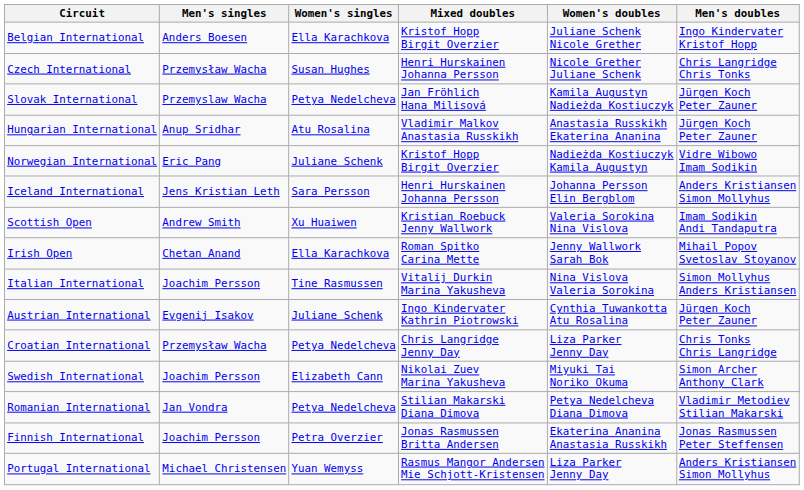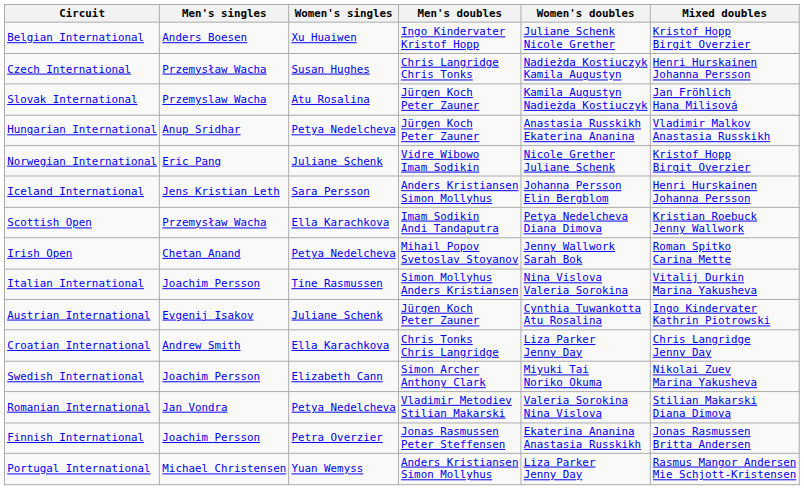 <table class=wikitable style="font-size:85%">
 <tr>
 <th>Circuit</th>
 <th>Men's singles</th>
 <th>Women's singles</th>
+<th>Men's doubles</th>
+<th>Women's doubles</th>
 <th>Mixed doubles</th>
-<th>Women's doubles</th>
-<th>Men's doubles</th>
 </tr>
 <tr>
 <td><a href='#'>Belgian International</a></td>
 <td> <a href='#'>Anders Boesen</a></td>
-<td> <a href='#'>Ella Karachkova</a></td>
+<td> <a href='#'>Xu Huaiwen</a></td>
+<td> <a href='#'>Ingo Kindervater</a><br> <a href='#'>Kristof Hopp</a></td>
+<td> <a href='#'>Juliane Schenk</a><br> <a href='#'>Nicole Grether</a></td>
 <td> <a href='#'>Kristof Hopp</a><br> <a href='#'>Birgit Overzier</a></td>
-<td> <a href='#'>Juliane Schenk</a><br> <a href='#'>Nicole Grether</a></td>
-<td> <a href='#'>Ingo Kindervater</a><br> <a href='#'>Kristof Hopp</a></td>
 </tr>
 <tr>
 <td><a href='#'>Czech International</a></td>
 <td> <a href='#'>Przemysław Wacha</a></td>
 <td> <a href='#'>Susan Hughes</a></td>
+<td> <a href='#'>Chris Langridge</a><br> <a href='#'>Chris Tonks</a></td>
+<td> <a href='#'>Nadieżda Kostiuczyk</a><br> <a href='#'>Kamila Augustyn</a></td>
 <td> <a href='#'>Henri Hurskainen</a><br> <a href='#'>Johanna Persson</a></td>
-<td> <a href='#'>Nicole Grether</a><br> <a href='#'>Juliane Schenk</a></td>
-<td> <a href='#'>Chris Langridge</a><br> <a href='#'>Chris Tonks</a></td>
 </tr>
 <tr>
 <td><a href='#'>Slovak International</a></td>
 <td> <a href='#'>Przemyslaw Wacha</a></td>
-<td> <a href='#'>Petya Nedelcheva</a></td>
+<td> <a href='#'>Atu Rosalina</a></td>
+<td> <a href='#'>Jürgen Koch</a><br> <a href='#'>Peter Zauner</a></td>
+<td> <a href='#'>Kamila Augustyn</a><br> <a href='#'>Nadieżda Kostiuczyk</a></td>
 <td> <a href='#'>Jan Fröhlich</a><br> <a href='#'>Hana Milisová</a></td>
-<td> <a href='#'>Kamila Augustyn</a><br> <a href='#'>Nadieżda Kostiuczyk</a></td>
-<td> <a href='#'>Jürgen Koch</a><br> <a href='#'>Peter Zauner</a></td>
 </tr>
 <tr>
 <td><a href='#'>Hungarian International</a></td>
 <td> <a href='#'>Anup Sridhar</a></td>
-<td> <a href='#'>Atu Rosalina</a></td>
+<td> <a href='#'>Petya Nedelcheva</a></td>
+<td> <a href='#'>Jürgen Koch</a><br> <a href='#'>Peter Zauner</a></td>
+<td> <a href='#'>Anastasia Russkikh</a><br> <a href='#'>Ekaterina Ananina</a></td>
 <td> <a href='#'>Vladimir Malkov</a><br> <a href='#'>Anastasia Russkikh</a></td>
-<td> <a href='#'>Anastasia Russkikh</a><br> <a href='#'>Ekaterina Ananina</a></td>
-<td> <a href='#'>Jürgen Koch</a><br> <a href='#'>Peter Zauner</a></td>
 </tr>
 <tr>
 <td><a href='#'>Norwegian International</a></td>
 <td> <a href='#'>Eric Pang</a></td>
 <td> <a href='#'>Juliane Schenk</a></td>
+<td> <a href='#'>Vidre Wibowo</a><br> <a href='#'>Imam Sodikin</a></td>
+<td> <a href='#'>Nicole Grether</a><br> <a href='#'>Juliane Schenk</a></td>
 <td> <a href='#'>Kristof Hopp</a><br> <a href='#'>Birgit Overzier</a></td>
-<td> <a href='#'>Nadieżda Kostiuczyk</a><br> <a href='#'>Kamila Augustyn</a></td>
-<td> <a href='#'>Vidre Wibowo</a><br> <a href='#'>Imam Sodikin</a></td>
 </tr>
 <tr>
 <td><a href='#'>Iceland International</a></td>
 <td> <a href='#'>Jens Kristian Leth</a></td>
 <td> <a href='#'>Sara Persson</a></td>
+<td> <a href='#'>Anders Kristiansen</a><br> <a href='#'>Simon Mollyhus</a></td>
+<td> <a href='#'>Johanna Persson</a><br> <a href='#'>Elin Bergblom</a></td>
 <td> <a href='#'>Henri Hurskainen</a><br> <a href='#'>Johanna Persson</a></td>
-<td> <a href='#'>Johanna Persson</a><br> <a href='#'>Elin Bergblom</a></td>
-<td> <a href='#'>Anders Kristiansen</a><br> <a href='#'>Simon Mollyhus</a></td>
 </tr>
 <tr>
 <td><a href='#'>Scottish Open</a></td>
-<td> <a href='#'>Andrew Smith</a></td>
-<td> <a href='#'>Xu Huaiwen</a></td>
+<td> <a href='#'>Przemysław Wacha</a></td>
+<td> <a href='#'>Ella Karachkova</a></td>
+<td> <a href='#'>Imam Sodikin</a><br>  <a href='#'>Andi Tandaputra</a></td>
+<td> <a href='#'>Petya Nedelcheva</a><br> <a href='#'>Diana Dimova</a></td>
 <td> <a href='#'>Kristian Roebuck</a><br> <a href='#'>Jenny Wallwork</a></td>
-<td> <a href='#'>Valeria Sorokina</a><br> <a href='#'>Nina Vislova</a></td>
-<td> <a href='#'>Imam Sodikin</a><br>  <a href='#'>Andi Tandaputra</a></td>
 </tr>
 <tr>
 <td><a href='#'>Irish Open</a></td>
 <td> <a href='#'>Chetan Anand</a></td>
-<td> <a href='#'>Ella Karachkova</a></td>
+<td> <a href='#'>Petya Nedelcheva</a></td>
+<td> <a href='#'>Mihail Popov</a><br> <a href='#'>Svetoslav Stoyanov</a></td>
+<td> <a href='#'>Jenny Wallwork</a><br> <a href='#'>Sarah Bok</a></td>
 <td> <a href='#'>Roman Spitko</a><br> <a href='#'>Carina Mette</a></td>
-<td> <a href='#'>Jenny Wallwork</a><br> <a href='#'>Sarah Bok</a></td>
-<td> <a href='#'>Mihail Popov</a><br> <a href='#'>Svetoslav Stoyanov</a></td>
 </tr>
 <tr>
 <td><a href='#'>Italian International</a></td>
 <td> <a href='#'>Joachim Persson</a></td>
 <td> <a href='#'>Tine Rasmussen</a></td>
+<td> <a href='#'>Simon Mollyhus</a><br> <a href='#'>Anders Kristiansen</a></td>
+<td> <a href='#'>Nina Vislova</a><br> <a href='#'>Valeria Sorokina</a></td>
 <td> <a href='#'>Vitalij Durkin</a><br> <a href='#'>Marina Yakusheva</a></td>
-<td> <a href='#'>Nina Vislova</a><br> <a href='#'>Valeria Sorokina</a></td>
-<td> <a href='#'>Simon Mollyhus</a><br> <a href='#'>Anders Kristiansen</a></td>
 </tr>
 <tr>
 <td><a href='#'>Austrian International</a></td>
 <td> <a href='#'>Evgenij Isakov</a></td>
 <td> <a href='#'>Juliane Schenk</a></td>
+<td> <a href='#'>Jürgen Koch</a><br> <a href='#'>Peter Zauner</a></td>
+<td> <a href='#'>Cynthia Tuwankotta</a><br> <a href='#'>Atu Rosalina</a></td>
 <td> <a href='#'>Ingo Kindervater</a><br> <a href='#'>Kathrin Piotrowski</a></td>
-<td> <a href='#'>Cynthia Tuwankotta</a><br> <a href='#'>Atu Rosalina</a></td>
-<td> <a href='#'>Jürgen Koch</a><br> <a href='#'>Peter Zauner</a></td>
 </tr>
 <tr>
 <td><a href='#'>Croatian International</a></td>
-<td> <a href='#'>Przemysław Wacha</a></td>
-<td> <a href='#'>Petya Nedelcheva</a></td>
+<td> <a href='#'>Andrew Smith</a></td>
+<td> <a href='#'>Ella Karachkova</a></td>
+<td> <a href='#'>Chris Tonks</a><br> <a href='#'>Chris Langridge</a></td>
+<td> <a href='#'>Liza Parker</a><br> <a href='#'>Jenny Day</a></td>
 <td> <a href='#'>Chris Langridge</a><br> <a href='#'>Jenny Day</a></td>
-<td> <a href='#'>Liza Parker</a><br> <a href='#'>Jenny Day</a></td>
-<td> <a href='#'>Chris Tonks</a><br> <a href='#'>Chris Langridge</a></td>
 </tr>
 <tr>
 <td><a href='#'>Swedish International</a></td>
 <td> <a href='#'>Joachim Persson</a></td>
 <td> <a href='#'>Elizabeth Cann</a></td>
+<td> <a href='#'>Simon Archer</a><br> <a href='#'>Anthony Clark</a></td>
+<td> <a href='#'>Miyuki Tai</a><br> <a href='#'>Noriko Okuma</a></td>
 <td> <a href='#'>Nikolai Zuev</a><br> <a href='#'>Marina Yakusheva</a></td>
-<td> <a href='#'>Miyuki Tai</a><br> <a href='#'>Noriko Okuma</a></td>
-<td> <a href='#'>Simon Archer</a><br> <a href='#'>Anthony Clark</a></td>
 </tr>
 <tr>
 <td><a href='#'>Romanian International</a></td>
 <td> <a href='#'>Jan Vondra</a></td>
 <td> <a href='#'>Petya Nedelcheva</a></td>
+<td> <a href='#'>Vladimir Metodiev</a><br> <a href='#'>Stilian Makarski</a></td>
+<td> <a href='#'>Valeria Sorokina</a><br> <a href='#'>Nina Vislova</a></td>
 <td> <a href='#'>Stilian Makarski</a><br> <a href='#'>Diana Dimova</a></td>
-<td> <a href='#'>Petya Nedelcheva</a><br> <a href='#'>Diana Dimova</a></td>
-<td> <a href='#'>Vladimir Metodiev</a><br> <a href='#'>Stilian Makarski</a></td>
 </tr>
 <tr>
 <td><a href='#'>Finnish International</a></td>
 <td> <a href='#'>Joachim Persson</a></td>
 <td> <a href='#'>Petra Overzier</a></td>
+<td> <a href='#'>Jonas Rasmussen</a><br> <a href='#'>Peter Steffensen</a></td>
+<td> <a href='#'>Ekaterina Ananina</a><br> <a href='#'>Anastasia Russkikh</a></td>
 <td> <a href='#'>Jonas Rasmussen</a><br> <a href='#'>Britta Andersen</a></td>
-<td> <a href='#'>Ekaterina Ananina</a><br> <a href='#'>Anastasia Russkikh</a></td>
-<td> <a href='#'>Jonas Rasmussen</a><br> <a href='#'>Peter Steffensen</a></td>
 </tr>
 <tr>
 <td><a href='#'>Portugal International</a></td>
 <td> <a href='#'>Michael Christensen</a></td>
 <td> <a href='#'>Yuan Wemyss</a></td>
+<td> <a href='#'>Anders Kristiansen</a><br> <a href='#'>Simon Mollyhus</a></td>
+<td> <a href='#'>Liza Parker</a><br> <a href='#'>Jenny Day</a></td>
 <td> <a href='#'>Rasmus Mangor Andersen</a><br> <a href='#'>Mie Schjott-Kristensen</a></td>
-<td> <a href='#'>Liza Parker</a><br> <a href='#'>Jenny Day</a></td>
-<td> <a href='#'>Anders Kristiansen</a><br> <a href='#'>Simon Mollyhus</a></td>
 </tr>
 </table>
